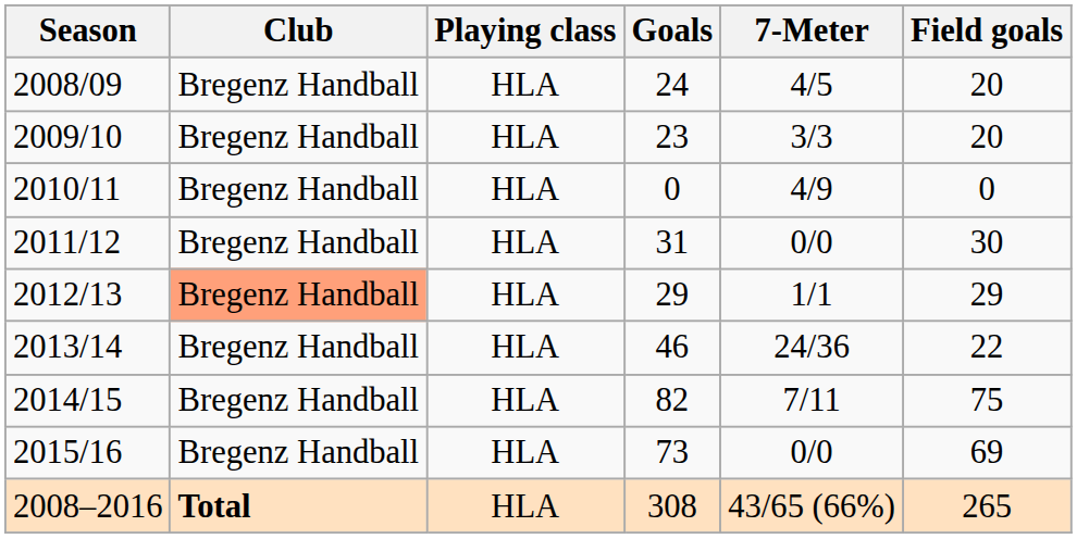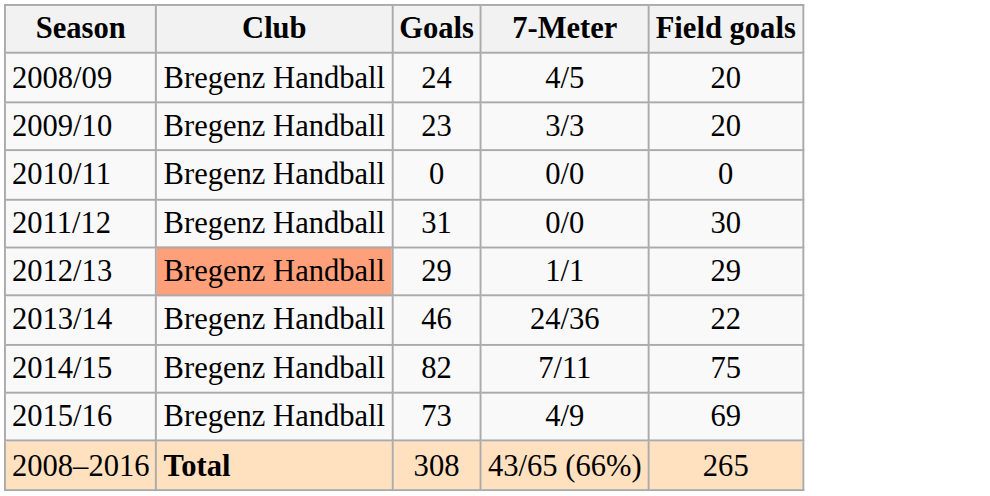 <table class="wikitable" style="margin-bottom: 10px;">
 <tr>
 <th>Season</th>
 <th>Club</th>
-<th>Playing class</th>
 <th>Goals</th>
 <th>7-Meter</th>
 <th>Field goals</th>
 </tr>
 <tr>
 <td>2008/09</td>
 <td>Bregenz Handball</td>
-<td align="center">HLA</td>
 <td align="center">24</td>
 <td align="center">4/5</td>
 <td align="center">20</td>
 </tr>
 <tr>
 <td>2009/10</td>
 <td>Bregenz Handball</td>
-<td align="center">HLA</td>
 <td align="center">23</td>
 <td align="center">3/3</td>
 <td align="center">20</td>
 </tr>
 <tr>
 <td>2010/11</td>
 <td>Bregenz Handball</td>
-<td align="center">HLA</td>
 <td align="center">0</td>
-<td align="center">4/9</td>
+<td align="center">0/0</td>
 <td align="center">0</td>
 </tr>
 <tr>
 <td>2011/12</td>
 <td>Bregenz Handball</td>
-<td align="center">HLA</td>
 <td align="center">31</td>
 <td align="center">0/0</td>
 <td align="center">30</td>
 </tr>
 <tr>
 <td>2012/13</td>
 <td style="background: lightsalmon;">Bregenz Handball</td>
-<td align="center">HLA</td>
 <td align="center">29</td>
 <td align="center">1/1</td>
 <td align="center">29</td>
 </tr>
 <tr>
 <td>2013/14</td>
 <td>Bregenz Handball</td>
-<td align="center">HLA</td>
 <td align="center">46</td>
 <td align="center">24/36</td>
 <td align="center">22</td>
 </tr>
 <tr>
 <td>2014/15</td>
 <td>Bregenz Handball</td>
-<td align="center">HLA</td>
 <td align="center">82</td>
 <td align="center">7/11</td>
 <td align="center">75</td>
 </tr>
 <tr>
 <td>2015/16</td>
 <td>Bregenz Handball</td>
-<td align="center">HLA</td>
 <td align="center">73</td>
-<td align="center">0/0</td>
+<td align="center">4/9</td>
 <td align="center">69</td>
 </tr>
 <tr bgcolor="#FFE1C0">
 <td>2008–2016</td>
 <td><strong>Total</strong></td>
-<td align="center">HLA</td>
 <td align="center">308</td>
 <td align="center">43/65 (66%)</td>
 <td align="center">265</td>
 </tr>
 </table>
